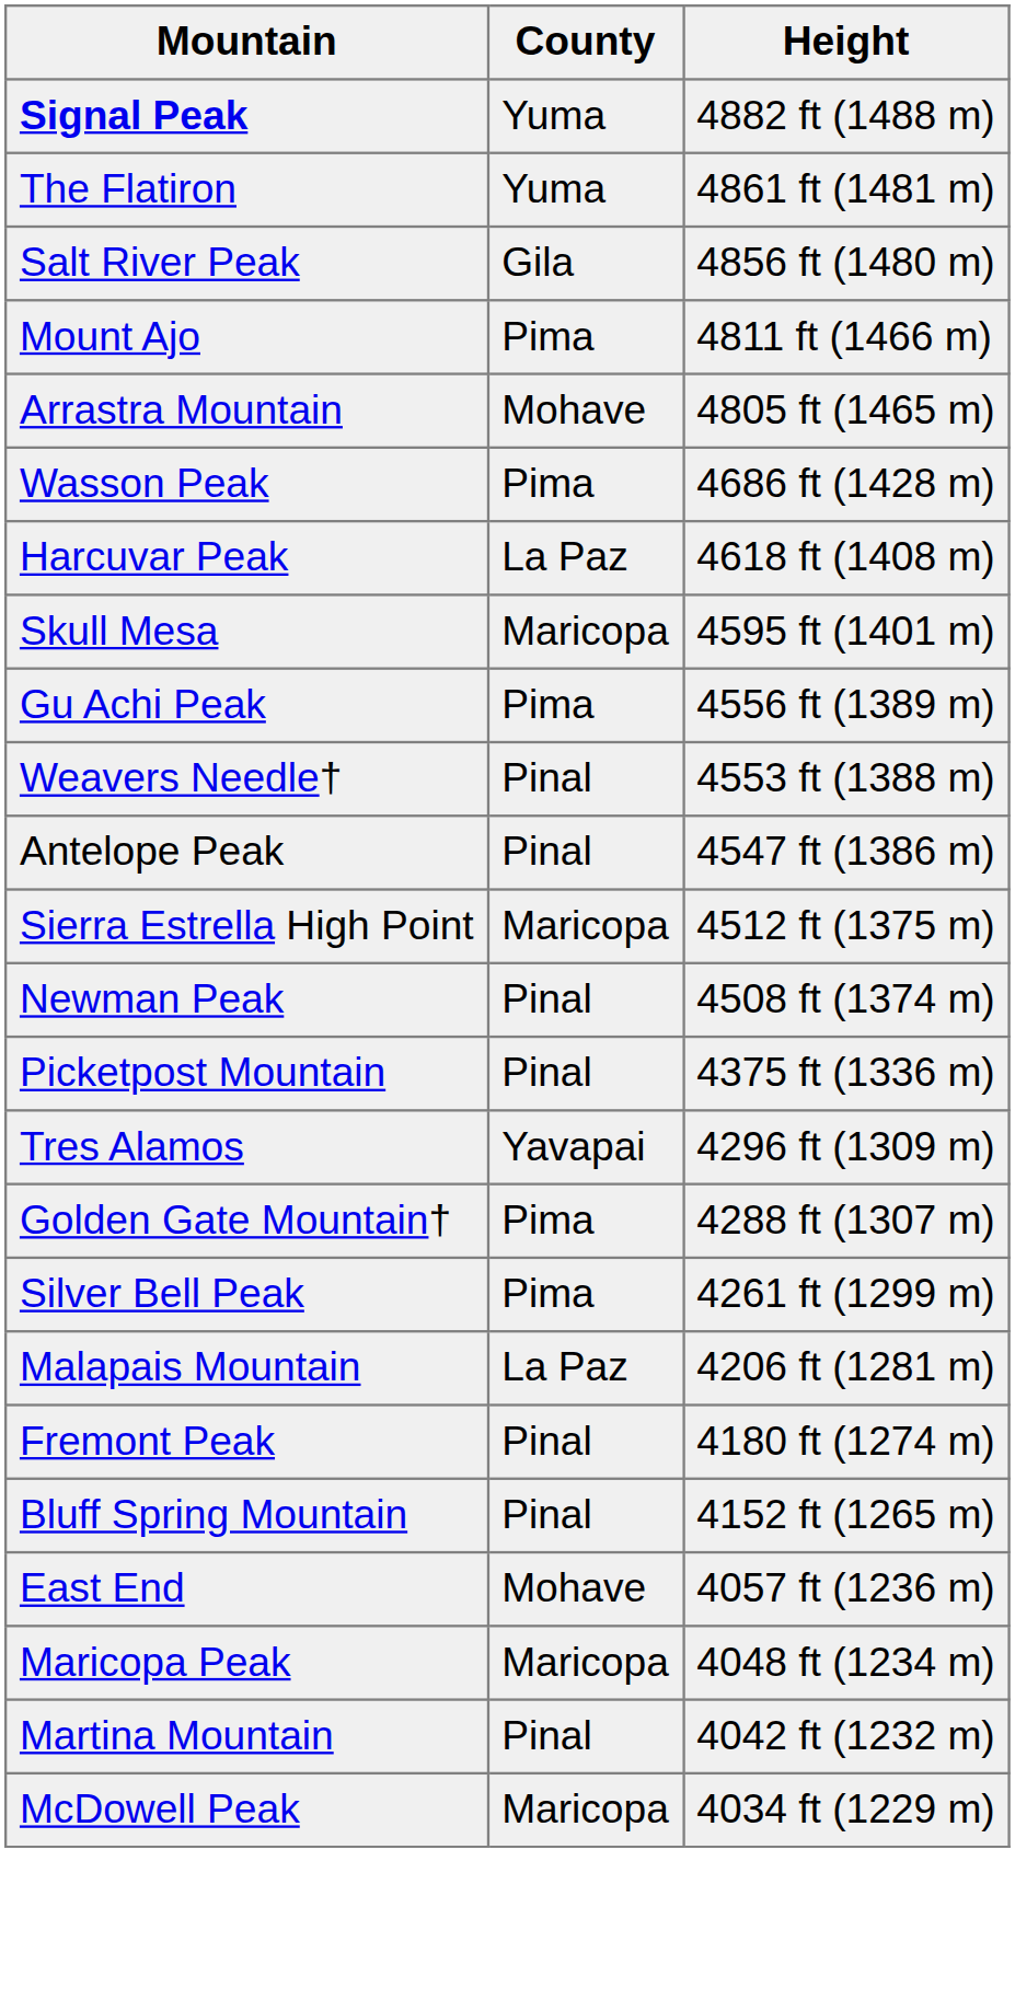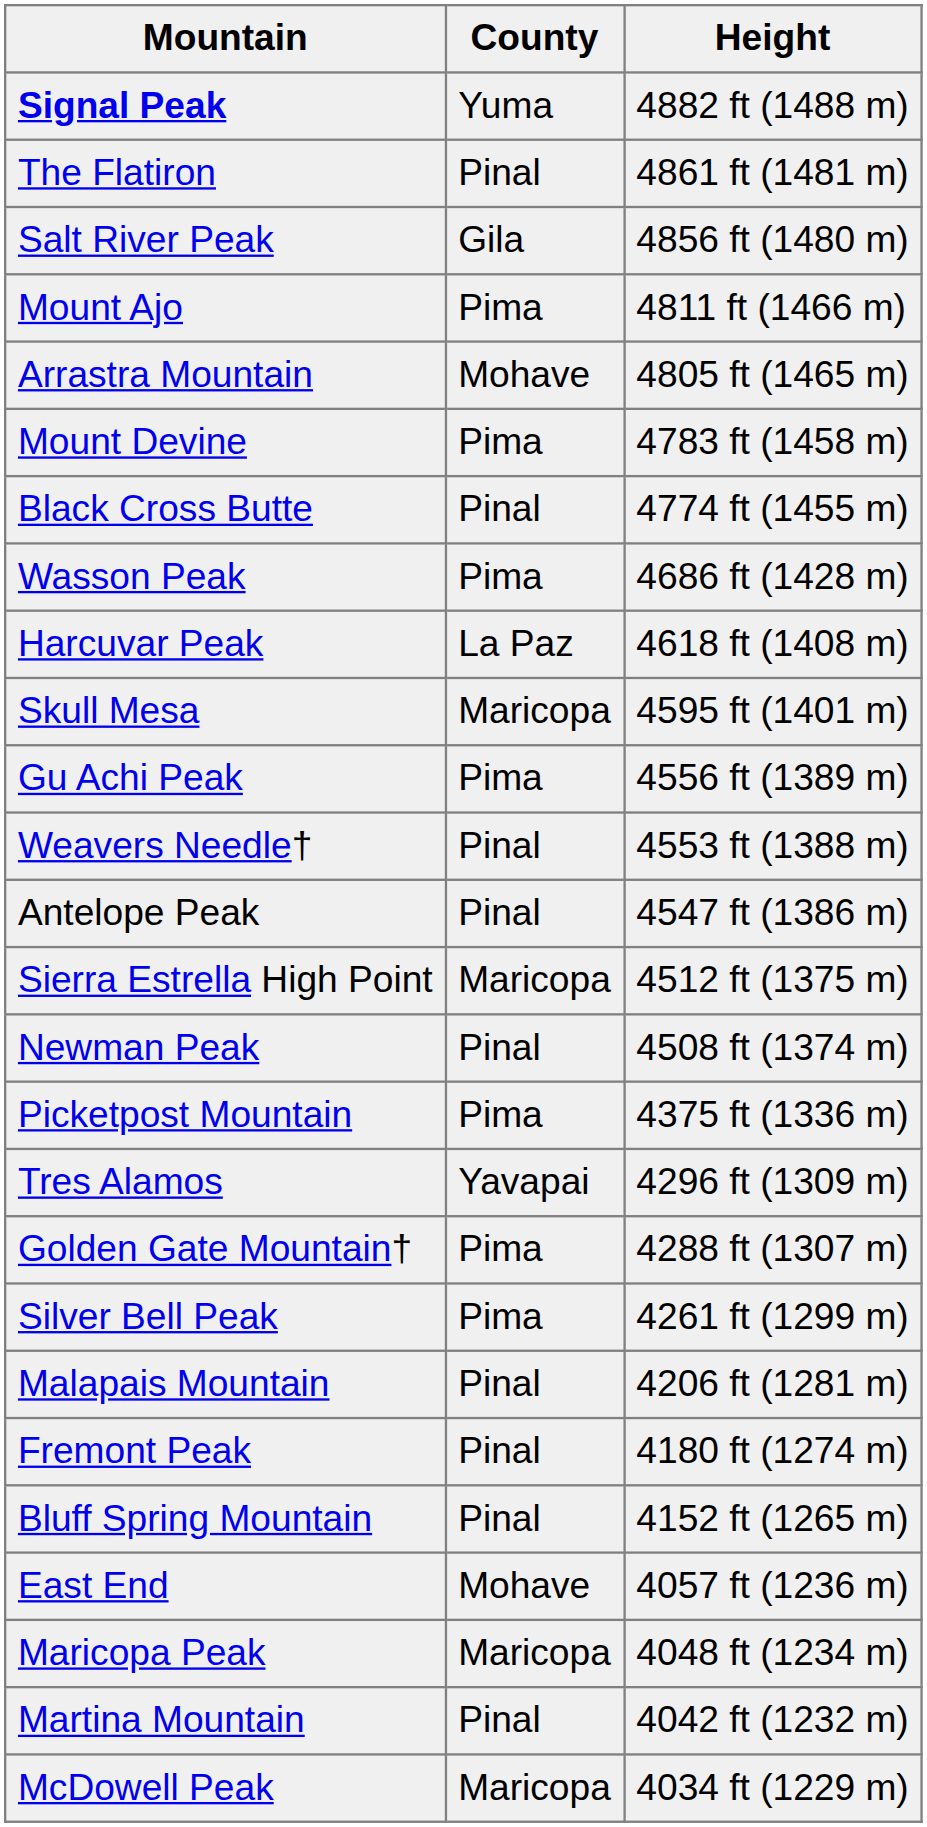 <table border=1 cellspacing=0 cellpadding=5 style="border-collapse: collapse; background:#f0f0f0;">
 <tr>
 <th>Mountain</th>
 <th>County</th>
 <th>Height</th>
 </tr>
 <tr>
 <td><strong><a href='#'>Signal Peak</a></strong></td>
 <td>Yuma</td>
 <td>4882 ft (1488 m)</td>
 </tr>
 <tr>
 <td><a href='#'>The Flatiron</a></td>
-<td>Yuma</td>
+<td>Pinal</td>
 <td>4861 ft (1481 m)</td>
 </tr>
 <tr>
 <td><a href='#'>Salt River Peak</a></td>
 <td>Gila</td>
 <td>4856 ft (1480 m)</td>
 </tr>
 <tr>
 <td><a href='#'>Mount Ajo</a></td>
 <td>Pima</td>
 <td>4811 ft (1466 m)</td>
 </tr>
 <tr>
 <td><a href='#'>Arrastra Mountain</a></td>
 <td>Mohave</td>
 <td>4805 ft (1465 m)</td>
+</tr>
+<tr>
+<td><a href='#'>Mount Devine</a></td>
+<td>Pima</td>
+<td>4783 ft (1458 m)</td>
+</tr>
+<tr>
+<td><a href='#'>Black Cross Butte</a></td>
+<td>Pinal</td>
+<td>4774 ft (1455 m)</td>
 </tr>
 <tr>
 <td><a href='#'>Wasson Peak</a></td>
 <td>Pima</td>
 <td>4686 ft (1428 m)</td>
 </tr>
 <tr>
 <td><a href='#'>Harcuvar Peak</a></td>
 <td>La Paz</td>
 <td>4618 ft (1408 m)</td>
 </tr>
 <tr>
 <td><a href='#'>Skull Mesa</a></td>
 <td>Maricopa</td>
 <td>4595 ft (1401 m)</td>
 </tr>
 <tr>
 <td><a href='#'>Gu Achi Peak</a></td>
 <td>Pima</td>
 <td>4556 ft (1389 m)</td>
 </tr>
 <tr>
 <td><a href='#'>Weavers Needle</a>†</td>
 <td>Pinal</td>
 <td>4553 ft (1388 m)</td>
 </tr>
 <tr>
 <td>Antelope Peak</td>
 <td>Pinal</td>
 <td>4547 ft (1386 m)</td>
 </tr>
 <tr>
 <td><a href='#'>Sierra Estrella</a> High Point</td>
 <td>Maricopa</td>
 <td>4512 ft (1375 m)</td>
 </tr>
 <tr>
 <td><a href='#'>Newman Peak</a></td>
 <td>Pinal</td>
 <td>4508 ft (1374 m)</td>
 </tr>
 <tr>
 <td><a href='#'>Picketpost Mountain</a></td>
-<td>Pinal</td>
+<td>Pima</td>
 <td>4375 ft (1336 m)</td>
 </tr>
 <tr>
 <td><a href='#'>Tres Alamos</a></td>
 <td>Yavapai</td>
 <td>4296 ft (1309 m)</td>
 </tr>
 <tr>
 <td><a href='#'>Golden Gate Mountain</a>†</td>
 <td>Pima</td>
 <td>4288 ft (1307 m)</td>
 </tr>
 <tr>
 <td><a href='#'>Silver Bell Peak</a></td>
 <td>Pima</td>
 <td>4261 ft (1299 m)</td>
 </tr>
 <tr>
 <td><a href='#'>Malapais Mountain</a></td>
-<td>La Paz</td>
+<td>Pinal</td>
 <td>4206 ft (1281 m)</td>
 </tr>
 <tr>
 <td><a href='#'>Fremont Peak</a></td>
 <td>Pinal</td>
 <td>4180 ft (1274 m)</td>
 </tr>
 <tr>
 <td><a href='#'>Bluff Spring Mountain</a></td>
 <td>Pinal</td>
 <td>4152 ft (1265 m)</td>
 </tr>
 <tr>
 <td><a href='#'>East End</a></td>
 <td>Mohave</td>
 <td>4057 ft (1236 m)</td>
 </tr>
 <tr>
 <td><a href='#'>Maricopa Peak</a></td>
 <td>Maricopa</td>
 <td>4048 ft (1234 m)</td>
 </tr>
 <tr>
 <td><a href='#'>Martina Mountain</a></td>
 <td>Pinal</td>
 <td>4042 ft (1232 m)</td>
 </tr>
 <tr>
 <td><a href='#'>McDowell Peak</a></td>
 <td>Maricopa</td>
 <td>4034 ft (1229 m)</td>
 </tr>
 </table>
